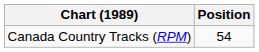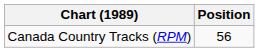 <table class="wikitable sortable">
 <tr>
 <th scope="col">Chart (1989)</th>
 <th scope="col">Position</th>
 </tr>
 <tr>
 <td>Canada Country Tracks (<em><a href='#'>RPM</a></em>)</td>
-<td align="center">54</td>
+<td align="center">56</td>
 </tr>
 </table>
